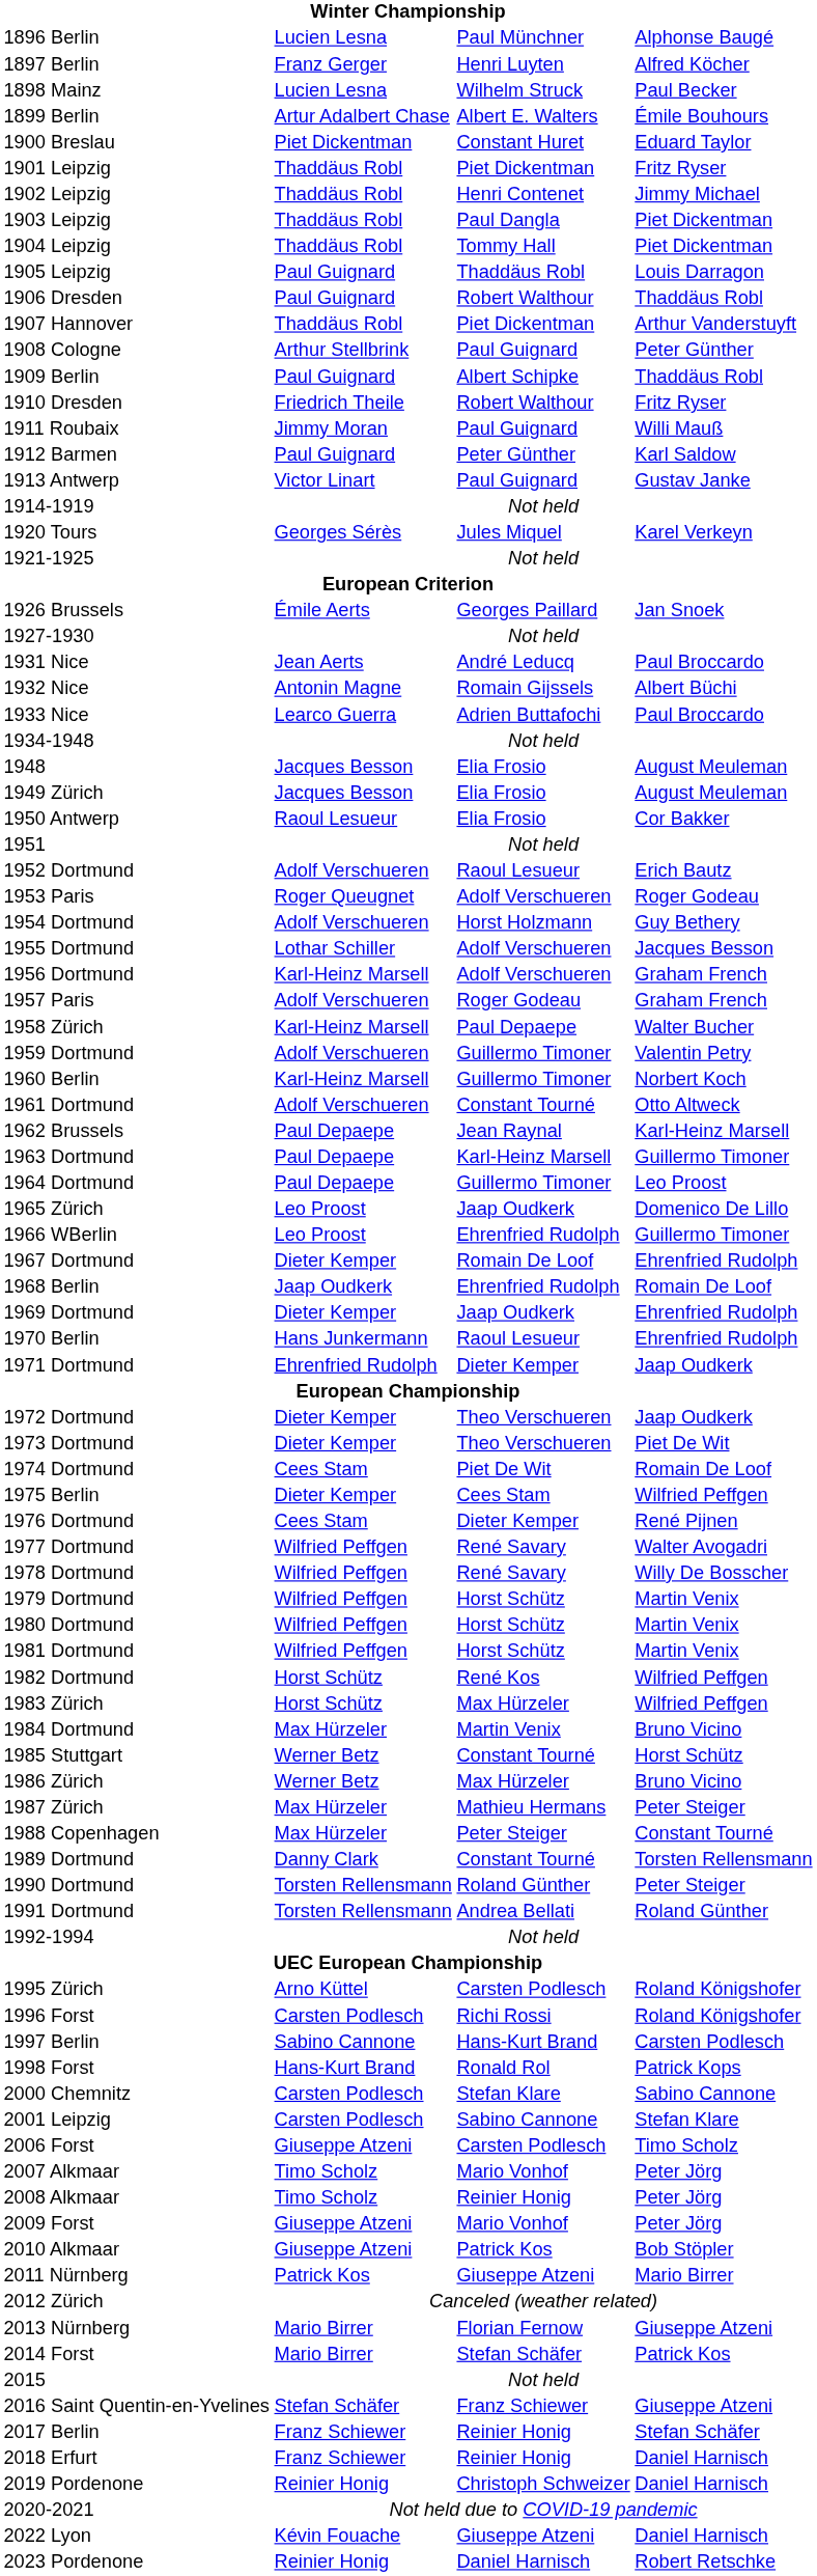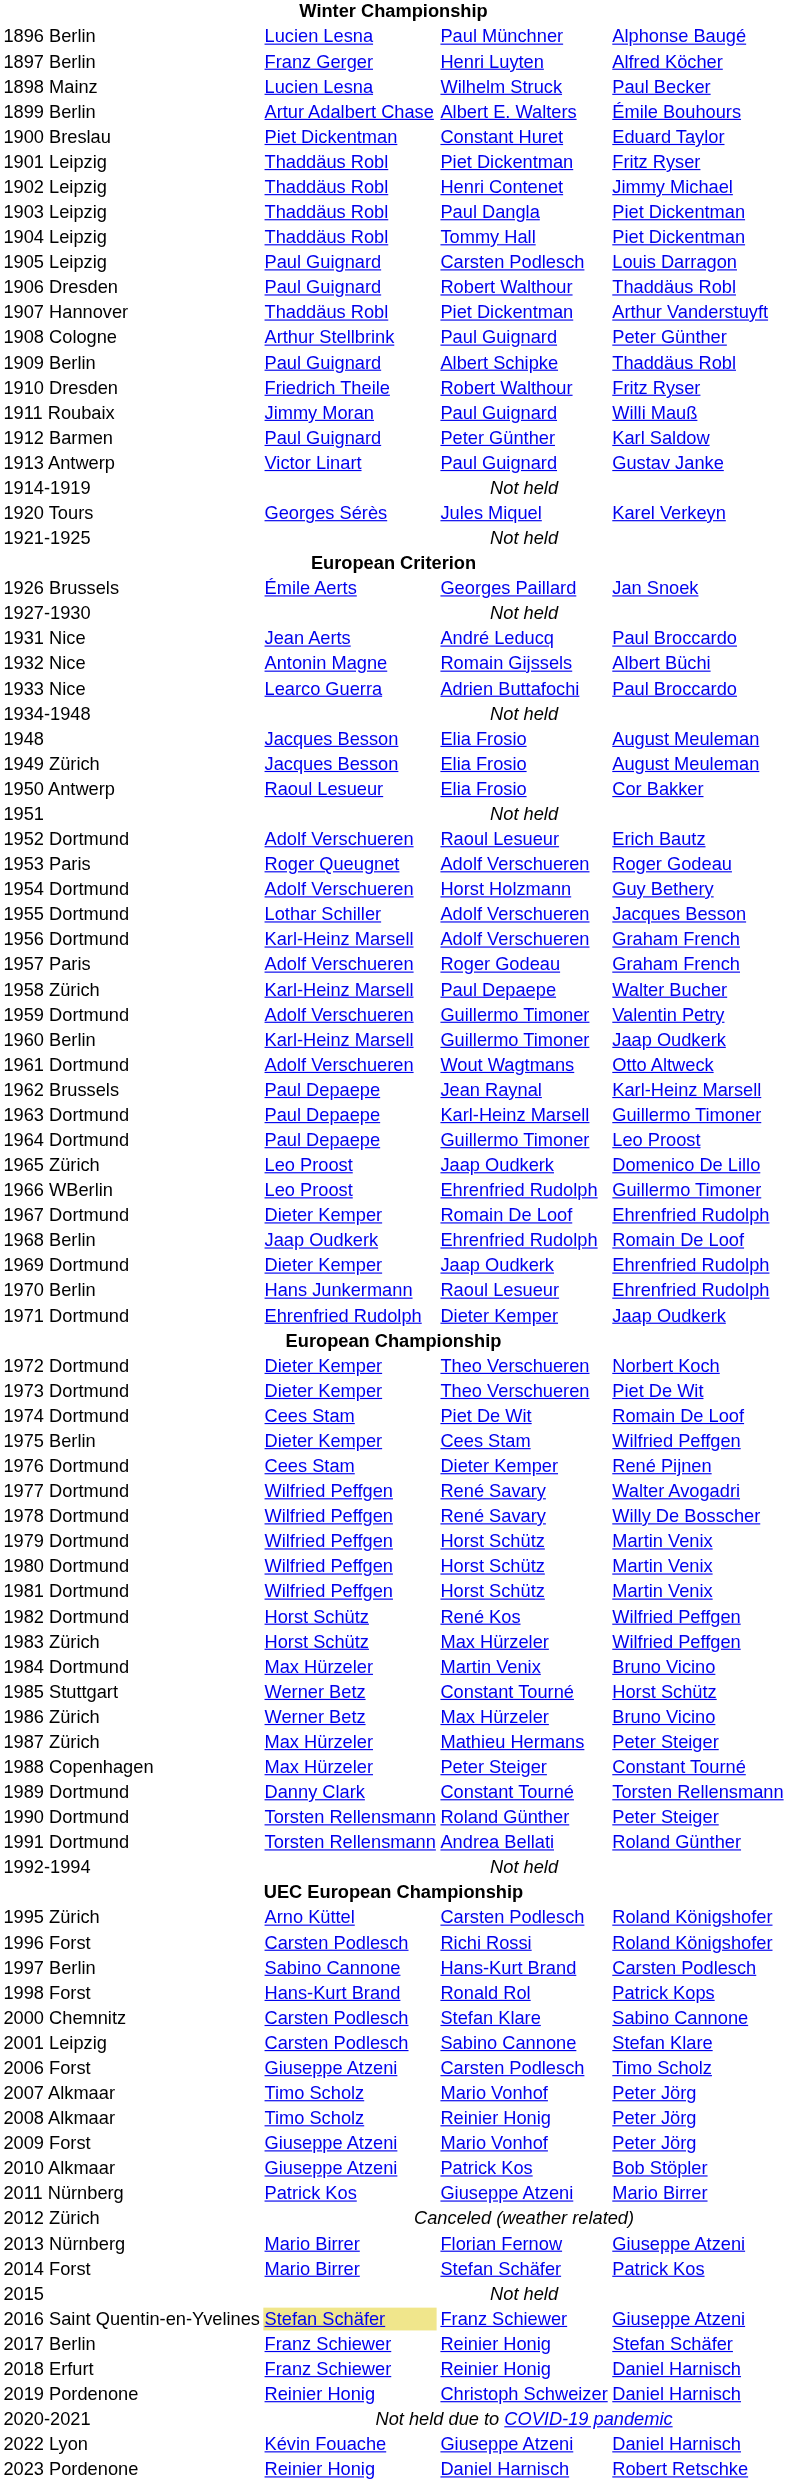 <table>
 <tr>
 <td colspan=4 align=center><strong>Winter Championship</strong></td>
 </tr>
 <tr>
 <td>1896 Berlin</td>
 <td> <a href='#'>Lucien Lesna</a></td>
 <td> <a href='#'>Paul Münchner</a></td>
 <td> <a href='#'>Alphonse Baugé</a></td>
 </tr>
 <tr>
 <td>1897 Berlin</td>
 <td> <a href='#'>Franz Gerger</a></td>
 <td> <a href='#'>Henri Luyten</a></td>
 <td> <a href='#'>Alfred Köcher</a></td>
 </tr>
 <tr>
 <td>1898 Mainz</td>
 <td> <a href='#'>Lucien Lesna</a></td>
 <td> <a href='#'>Wilhelm Struck</a></td>
 <td> <a href='#'>Paul Becker</a></td>
 </tr>
 <tr>
 <td>1899 Berlin</td>
 <td> <a href='#'>Artur Adalbert Chase</a></td>
 <td> <a href='#'>Albert E. Walters</a></td>
 <td> <a href='#'>Émile Bouhours</a></td>
 </tr>
 <tr>
 <td>1900 Breslau</td>
 <td> <a href='#'>Piet Dickentman</a></td>
 <td> <a href='#'>Constant Huret</a></td>
 <td> <a href='#'>Eduard Taylor</a></td>
 </tr>
 <tr>
 <td>1901 Leipzig</td>
 <td> <a href='#'>Thaddäus Robl</a></td>
 <td> <a href='#'>Piet Dickentman</a></td>
 <td> <a href='#'>Fritz Ryser</a></td>
 </tr>
 <tr>
 <td>1902 Leipzig</td>
 <td> <a href='#'>Thaddäus Robl</a></td>
 <td> <a href='#'>Henri Contenet</a></td>
 <td> <a href='#'>Jimmy Michael</a></td>
 </tr>
 <tr>
 <td>1903 Leipzig</td>
 <td> <a href='#'>Thaddäus Robl</a></td>
 <td> <a href='#'>Paul Dangla</a></td>
 <td> <a href='#'>Piet Dickentman</a></td>
 </tr>
 <tr>
 <td>1904 Leipzig</td>
 <td> <a href='#'>Thaddäus Robl</a></td>
 <td> <a href='#'>Tommy Hall</a></td>
 <td> <a href='#'>Piet Dickentman</a></td>
 </tr>
 <tr>
 <td>1905 Leipzig</td>
 <td> <a href='#'>Paul Guignard</a></td>
-<td> <a href='#'>Thaddäus Robl</a></td>
+<td> <a href='#'>Carsten Podlesch</a></td>
 <td> <a href='#'>Louis Darragon</a></td>
 </tr>
 <tr>
 <td>1906 Dresden</td>
 <td> <a href='#'>Paul Guignard</a></td>
 <td> <a href='#'>Robert Walthour</a></td>
 <td> <a href='#'>Thaddäus Robl</a></td>
 </tr>
 <tr>
 <td>1907 Hannover</td>
 <td> <a href='#'>Thaddäus Robl</a></td>
 <td> <a href='#'>Piet Dickentman</a></td>
 <td> <a href='#'>Arthur Vanderstuyft</a></td>
 </tr>
 <tr>
 <td>1908 Cologne</td>
 <td> <a href='#'>Arthur Stellbrink</a></td>
 <td> <a href='#'>Paul Guignard</a></td>
 <td> <a href='#'>Peter Günther</a></td>
 </tr>
 <tr>
 <td>1909 Berlin</td>
 <td> <a href='#'>Paul Guignard</a></td>
 <td> <a href='#'>Albert Schipke</a></td>
 <td> <a href='#'>Thaddäus Robl</a></td>
 </tr>
 <tr>
 <td>1910 Dresden</td>
 <td> <a href='#'>Friedrich Theile</a></td>
 <td> <a href='#'>Robert Walthour</a></td>
 <td> <a href='#'>Fritz Ryser</a></td>
 </tr>
 <tr>
 <td>1911 Roubaix</td>
 <td> <a href='#'>Jimmy Moran</a></td>
 <td> <a href='#'>Paul Guignard</a></td>
 <td> <a href='#'>Willi Mauß</a></td>
 </tr>
 <tr>
 <td>1912 Barmen</td>
 <td> <a href='#'>Paul Guignard</a></td>
 <td> <a href='#'>Peter Günther</a></td>
 <td> <a href='#'>Karl Saldow</a></td>
 </tr>
 <tr>
 <td>1913 Antwerp</td>
 <td> <a href='#'>Victor Linart</a></td>
 <td> <a href='#'>Paul Guignard</a></td>
 <td> <a href='#'>Gustav Janke</a></td>
 </tr>
 <tr>
 <td>1914-1919</td>
 <td colspan="3" align="center"><em>Not held</em></td>
 </tr>
 <tr>
 <td>1920 Tours</td>
 <td> <a href='#'>Georges Sérès</a></td>
 <td> <a href='#'>Jules Miquel</a></td>
 <td> <a href='#'>Karel Verkeyn</a></td>
 </tr>
 <tr>
 <td>1921-1925</td>
 <td colspan="3" align="center"><em>Not held</em></td>
 </tr>
 <tr>
 <td colspan=4 align=center><strong>European Criterion</strong></td>
 </tr>
 <tr>
 <td>1926 Brussels</td>
 <td> <a href='#'>Émile Aerts</a></td>
 <td> <a href='#'>Georges Paillard</a></td>
 <td> <a href='#'>Jan Snoek</a></td>
 </tr>
 <tr>
 <td>1927-1930</td>
 <td colspan="3" align="center"><em>Not held</em></td>
 </tr>
 <tr>
 <td>1931 Nice</td>
 <td> <a href='#'>Jean Aerts</a></td>
 <td> <a href='#'>André Leducq</a></td>
 <td> <a href='#'>Paul Broccardo</a></td>
 </tr>
 <tr>
 <td>1932 Nice</td>
 <td> <a href='#'>Antonin Magne</a></td>
 <td> <a href='#'>Romain Gijssels</a></td>
 <td> <a href='#'>Albert Büchi</a></td>
 </tr>
 <tr>
 <td>1933 Nice</td>
 <td> <a href='#'>Learco Guerra</a></td>
 <td> <a href='#'>Adrien Buttafochi</a></td>
 <td> <a href='#'>Paul Broccardo</a></td>
 </tr>
 <tr>
 <td>1934-1948</td>
 <td colspan="3" align="center"><em>Not held</em></td>
 </tr>
 <tr>
 <td>1948</td>
 <td> <a href='#'>Jacques Besson</a></td>
 <td> <a href='#'>Elia Frosio</a></td>
 <td> <a href='#'>August Meuleman</a></td>
 </tr>
 <tr>
 <td>1949 Zürich</td>
 <td> <a href='#'>Jacques Besson</a></td>
 <td> <a href='#'>Elia Frosio</a></td>
 <td> <a href='#'>August Meuleman</a></td>
 </tr>
 <tr>
 <td>1950 Antwerp</td>
 <td> <a href='#'>Raoul Lesueur</a></td>
 <td> <a href='#'>Elia Frosio</a></td>
 <td> <a href='#'>Cor Bakker</a></td>
 </tr>
 <tr>
 <td>1951</td>
 <td colspan="3" align="center"><em>Not held</em></td>
 </tr>
 <tr>
 <td>1952 Dortmund</td>
 <td> <a href='#'>Adolf Verschueren</a></td>
 <td> <a href='#'>Raoul Lesueur</a></td>
 <td> <a href='#'>Erich Bautz</a></td>
 </tr>
 <tr>
 <td>1953 Paris</td>
 <td> <a href='#'>Roger Queugnet</a></td>
 <td> <a href='#'>Adolf Verschueren</a></td>
 <td> <a href='#'>Roger Godeau</a></td>
 </tr>
 <tr>
 <td>1954 Dortmund</td>
 <td> <a href='#'>Adolf Verschueren</a></td>
 <td> <a href='#'>Horst Holzmann</a></td>
 <td> <a href='#'>Guy Bethery</a></td>
 </tr>
 <tr>
 <td>1955 Dortmund</td>
 <td> <a href='#'>Lothar Schiller</a></td>
 <td> <a href='#'>Adolf Verschueren</a></td>
 <td> <a href='#'>Jacques Besson</a></td>
 </tr>
 <tr>
 <td>1956 Dortmund</td>
 <td> <a href='#'>Karl-Heinz Marsell</a></td>
 <td> <a href='#'>Adolf Verschueren</a></td>
 <td> <a href='#'>Graham French</a></td>
 </tr>
 <tr>
 <td>1957 Paris</td>
 <td> <a href='#'>Adolf Verschueren</a></td>
 <td> <a href='#'>Roger Godeau</a></td>
 <td> <a href='#'>Graham French</a></td>
 </tr>
 <tr>
 <td>1958 Zürich</td>
 <td> <a href='#'>Karl-Heinz Marsell</a></td>
 <td> <a href='#'>Paul Depaepe</a></td>
 <td> <a href='#'>Walter Bucher</a></td>
 </tr>
 <tr>
 <td>1959 Dortmund</td>
 <td> <a href='#'>Adolf Verschueren</a></td>
 <td> <a href='#'>Guillermo Timoner</a></td>
 <td> <a href='#'>Valentin Petry</a></td>
 </tr>
 <tr>
 <td>1960 Berlin</td>
 <td> <a href='#'>Karl-Heinz Marsell</a></td>
 <td> <a href='#'>Guillermo Timoner</a></td>
-<td> <a href='#'>Norbert Koch</a></td>
+<td> <a href='#'>Jaap Oudkerk</a></td>
 </tr>
 <tr>
 <td>1961 Dortmund</td>
 <td> <a href='#'>Adolf Verschueren</a></td>
-<td> <a href='#'>Constant Tourné</a></td>
+<td> <a href='#'>Wout Wagtmans</a></td>
 <td> <a href='#'>Otto Altweck</a></td>
 </tr>
 <tr>
 <td>1962 Brussels</td>
 <td> <a href='#'>Paul Depaepe</a></td>
 <td> <a href='#'>Jean Raynal</a></td>
 <td> <a href='#'>Karl-Heinz Marsell</a></td>
 </tr>
 <tr>
 <td>1963 Dortmund</td>
 <td> <a href='#'>Paul Depaepe</a></td>
 <td> <a href='#'>Karl-Heinz Marsell</a></td>
 <td> <a href='#'>Guillermo Timoner</a></td>
 </tr>
 <tr>
 <td>1964 Dortmund</td>
 <td> <a href='#'>Paul Depaepe</a></td>
 <td> <a href='#'>Guillermo Timoner</a></td>
 <td> <a href='#'>Leo Proost</a></td>
 </tr>
 <tr>
 <td>1965 Zürich</td>
 <td> <a href='#'>Leo Proost</a></td>
 <td> <a href='#'>Jaap Oudkerk</a></td>
 <td> <a href='#'>Domenico De Lillo</a></td>
 </tr>
 <tr>
 <td>1966 WBerlin</td>
 <td> <a href='#'>Leo Proost</a></td>
 <td> <a href='#'>Ehrenfried Rudolph</a></td>
 <td> <a href='#'>Guillermo Timoner</a></td>
 </tr>
 <tr>
 <td>1967 Dortmund</td>
 <td> <a href='#'>Dieter Kemper</a></td>
 <td> <a href='#'>Romain De Loof</a></td>
 <td> <a href='#'>Ehrenfried Rudolph</a></td>
 </tr>
 <tr>
 <td>1968 Berlin</td>
 <td> <a href='#'>Jaap Oudkerk</a></td>
 <td> <a href='#'>Ehrenfried Rudolph</a></td>
 <td> <a href='#'>Romain De Loof</a></td>
 </tr>
 <tr>
 <td>1969 Dortmund</td>
 <td> <a href='#'>Dieter Kemper</a></td>
 <td> <a href='#'>Jaap Oudkerk</a></td>
 <td> <a href='#'>Ehrenfried Rudolph</a></td>
 </tr>
 <tr>
 <td>1970 Berlin</td>
 <td> <a href='#'>Hans Junkermann</a></td>
 <td> <a href='#'>Raoul Lesueur</a></td>
 <td> <a href='#'>Ehrenfried Rudolph</a></td>
 </tr>
 <tr>
 <td>1971 Dortmund</td>
 <td> <a href='#'>Ehrenfried Rudolph</a></td>
 <td> <a href='#'>Dieter Kemper</a></td>
 <td> <a href='#'>Jaap Oudkerk</a></td>
 </tr>
 <tr>
 <td colspan=4 align=center><strong>	European Championship</strong></td>
 </tr>
 <tr>
 <td>1972 Dortmund</td>
 <td> <a href='#'>Dieter Kemper</a></td>
 <td> <a href='#'>Theo Verschueren</a></td>
-<td> <a href='#'>Jaap Oudkerk</a></td>
+<td> <a href='#'>Norbert Koch</a></td>
 </tr>
 <tr>
 <td>1973 Dortmund</td>
 <td> <a href='#'>Dieter Kemper</a></td>
 <td> <a href='#'>Theo Verschueren</a></td>
 <td> <a href='#'>Piet De Wit</a></td>
 </tr>
 <tr>
 <td>1974 Dortmund</td>
 <td> <a href='#'>Cees Stam</a></td>
 <td> <a href='#'>Piet De Wit</a></td>
 <td> <a href='#'>Romain De Loof</a></td>
 </tr>
 <tr>
 <td>1975 Berlin</td>
 <td> <a href='#'>Dieter Kemper</a></td>
 <td> <a href='#'>Cees Stam</a></td>
 <td> <a href='#'>Wilfried Peffgen</a></td>
 </tr>
 <tr>
 <td>1976 Dortmund</td>
 <td> <a href='#'>Cees Stam</a></td>
 <td> <a href='#'>Dieter Kemper</a></td>
 <td> <a href='#'>René Pijnen</a></td>
 </tr>
 <tr>
 <td>1977 Dortmund</td>
 <td> <a href='#'>Wilfried Peffgen</a></td>
 <td> <a href='#'>René Savary</a></td>
 <td> <a href='#'>Walter Avogadri</a></td>
 </tr>
 <tr>
 <td>1978 Dortmund</td>
 <td> <a href='#'>Wilfried Peffgen</a></td>
 <td> <a href='#'>René Savary</a></td>
 <td> <a href='#'>Willy De Bosscher</a></td>
 </tr>
 <tr>
 <td>1979 Dortmund</td>
 <td> <a href='#'>Wilfried Peffgen</a></td>
 <td> <a href='#'>Horst Schütz</a></td>
 <td> <a href='#'>Martin Venix</a></td>
 </tr>
 <tr>
 <td>1980 Dortmund</td>
 <td> <a href='#'>Wilfried Peffgen</a></td>
 <td> <a href='#'>Horst Schütz</a></td>
 <td> <a href='#'>Martin Venix</a></td>
 </tr>
 <tr>
 <td>1981 Dortmund</td>
 <td> <a href='#'>Wilfried Peffgen</a></td>
 <td> <a href='#'>Horst Schütz</a></td>
 <td> <a href='#'>Martin Venix</a></td>
 </tr>
 <tr>
 <td>1982 Dortmund</td>
 <td> <a href='#'>Horst Schütz</a></td>
 <td> <a href='#'>René Kos</a></td>
 <td> <a href='#'>Wilfried Peffgen</a></td>
 </tr>
 <tr>
 <td>1983 Zürich</td>
 <td> <a href='#'>Horst Schütz</a></td>
 <td> <a href='#'>Max Hürzeler</a></td>
 <td> <a href='#'>Wilfried Peffgen</a></td>
 </tr>
 <tr>
 <td>1984 Dortmund</td>
 <td> <a href='#'>Max Hürzeler</a></td>
 <td> <a href='#'>Martin Venix</a></td>
 <td> <a href='#'>Bruno Vicino</a></td>
 </tr>
 <tr>
 <td>1985 Stuttgart</td>
 <td> <a href='#'>Werner Betz</a></td>
 <td> <a href='#'>Constant Tourné</a></td>
 <td> <a href='#'>Horst Schütz</a></td>
 </tr>
 <tr>
 <td>1986 Zürich</td>
 <td> <a href='#'>Werner Betz</a></td>
 <td> <a href='#'>Max Hürzeler</a></td>
 <td> <a href='#'>Bruno Vicino</a></td>
 </tr>
 <tr>
 <td>1987 Zürich</td>
 <td> <a href='#'>Max Hürzeler</a></td>
 <td> <a href='#'>Mathieu Hermans</a></td>
 <td> <a href='#'>Peter Steiger</a></td>
 </tr>
 <tr>
 <td>1988 Copenhagen</td>
 <td> <a href='#'>Max Hürzeler</a></td>
 <td> <a href='#'>Peter Steiger</a></td>
 <td> <a href='#'>Constant Tourné</a></td>
 </tr>
 <tr>
 <td>1989 Dortmund</td>
 <td> <a href='#'>Danny Clark</a></td>
 <td> <a href='#'>Constant Tourné</a></td>
 <td> <a href='#'>Torsten Rellensmann</a></td>
 </tr>
 <tr>
 <td>1990 Dortmund</td>
 <td> <a href='#'>Torsten Rellensmann</a></td>
 <td> <a href='#'>Roland Günther</a></td>
 <td> <a href='#'>Peter Steiger</a></td>
 </tr>
 <tr>
 <td>1991 Dortmund</td>
 <td> <a href='#'>Torsten Rellensmann</a></td>
 <td> <a href='#'>Andrea Bellati</a></td>
 <td> <a href='#'>Roland Günther</a></td>
 </tr>
 <tr>
 <td>1992-1994</td>
 <td colspan=3; align=center><em>Not held</em></td>
 </tr>
 <tr>
 <td colspan=4 align=center><strong>UEC European Championship</strong></td>
 </tr>
 <tr>
 <td>1995 Zürich</td>
 <td> <a href='#'>Arno Küttel</a></td>
 <td> <a href='#'>Carsten Podlesch</a></td>
 <td> <a href='#'>Roland Königshofer</a></td>
 </tr>
 <tr>
 <td>1996 Forst</td>
 <td> <a href='#'>Carsten Podlesch</a></td>
 <td> <a href='#'>Richi Rossi</a></td>
 <td> <a href='#'>Roland Königshofer</a></td>
 </tr>
 <tr>
 <td>1997 Berlin</td>
 <td> <a href='#'>Sabino Cannone</a></td>
 <td> <a href='#'>Hans-Kurt Brand</a></td>
 <td> <a href='#'>Carsten Podlesch</a></td>
 </tr>
 <tr>
 <td>1998 Forst</td>
 <td> <a href='#'>Hans-Kurt Brand</a></td>
 <td> <a href='#'>Ronald Rol</a></td>
 <td> <a href='#'>Patrick Kops</a></td>
 </tr>
 <tr>
 <td>2000 Chemnitz</td>
 <td> <a href='#'>Carsten Podlesch</a></td>
 <td> <a href='#'>Stefan Klare</a></td>
 <td> <a href='#'>Sabino Cannone</a></td>
 </tr>
 <tr>
 <td>2001 Leipzig</td>
 <td> <a href='#'>Carsten Podlesch</a></td>
 <td> <a href='#'>Sabino Cannone</a></td>
 <td> <a href='#'>Stefan Klare</a></td>
 </tr>
 <tr>
 <td>2006 Forst</td>
 <td> <a href='#'>Giuseppe Atzeni</a></td>
 <td> <a href='#'>Carsten Podlesch</a></td>
 <td> <a href='#'>Timo Scholz</a></td>
 </tr>
 <tr>
 <td>2007 Alkmaar</td>
 <td> <a href='#'>Timo Scholz</a></td>
 <td> <a href='#'>Mario Vonhof</a></td>
 <td> <a href='#'>Peter Jörg</a></td>
 </tr>
 <tr>
 <td>2008 Alkmaar</td>
 <td> <a href='#'>Timo Scholz</a></td>
 <td> <a href='#'>Reinier Honig</a></td>
 <td> <a href='#'>Peter Jörg</a></td>
 </tr>
 <tr>
 <td>2009 Forst</td>
 <td> <a href='#'>Giuseppe Atzeni</a></td>
 <td> <a href='#'>Mario Vonhof</a></td>
 <td> <a href='#'>Peter Jörg</a></td>
 </tr>
 <tr>
 <td>2010 Alkmaar</td>
 <td> <a href='#'>Giuseppe Atzeni</a></td>
 <td> <a href='#'>Patrick Kos</a></td>
 <td> <a href='#'>Bob Stöpler</a></td>
 </tr>
 <tr>
 <td>2011 Nürnberg</td>
 <td> <a href='#'>Patrick Kos</a></td>
 <td> <a href='#'>Giuseppe Atzeni</a></td>
 <td> <a href='#'>Mario Birrer</a></td>
 </tr>
 <tr>
 <td>2012 Zürich</td>
 <td colspan=3; align=center><em>Canceled (weather related)</em></td>
 </tr>
 <tr>
 <td>2013 Nürnberg</td>
 <td> <a href='#'>Mario Birrer</a></td>
 <td> <a href='#'>Florian Fernow</a></td>
 <td> <a href='#'>Giuseppe Atzeni</a></td>
 </tr>
 <tr>
 <td>2014 Forst</td>
 <td> <a href='#'>Mario Birrer</a></td>
 <td> <a href='#'>Stefan Schäfer</a></td>
 <td> <a href='#'>Patrick Kos</a></td>
 </tr>
 <tr>
 <td>2015</td>
 <td colspan=3; align=center><em>Not held</em></td>
 </tr>
 <tr>
 <td>2016 Saint Quentin-en-Yvelines</td>
-<td> <a href='#'>Stefan Schäfer</a></td>
+<td style="background: khaki;"> <a href='#'>Stefan Schäfer</a></td>
 <td> <a href='#'>Franz Schiewer</a></td>
 <td> <a href='#'>Giuseppe Atzeni</a></td>
 </tr>
 <tr>
 <td>2017 Berlin</td>
 <td> <a href='#'>Franz Schiewer</a></td>
 <td> <a href='#'>Reinier Honig</a></td>
 <td> <a href='#'>Stefan Schäfer</a></td>
 </tr>
 <tr>
 <td>2018 Erfurt</td>
 <td> <a href='#'>Franz Schiewer</a></td>
 <td> <a href='#'>Reinier Honig</a></td>
 <td> <a href='#'>Daniel Harnisch</a></td>
 </tr>
 <tr>
 <td>2019 Pordenone</td>
 <td> <a href='#'>Reinier Honig</a></td>
 <td> <a href='#'>Christoph Schweizer</a></td>
 <td> <a href='#'>Daniel Harnisch</a></td>
 </tr>
 <tr>
 <td>2020-2021</td>
 <td colspan=3; align=center><em>Not held due to <a href='#'>COVID-19 pandemic</a></em></td>
 </tr>
 <tr>
 <td>2022 Lyon</td>
 <td> <a href='#'>Kévin Fouache</a></td>
 <td> <a href='#'>Giuseppe Atzeni</a></td>
 <td> <a href='#'>Daniel Harnisch</a></td>
 </tr>
 <tr>
 <td>2023 Pordenone</td>
 <td> <a href='#'>Reinier Honig</a></td>
 <td> <a href='#'>Daniel Harnisch</a></td>
 <td> <a href='#'>Robert Retschke</a></td>
 </tr>
 </table>
